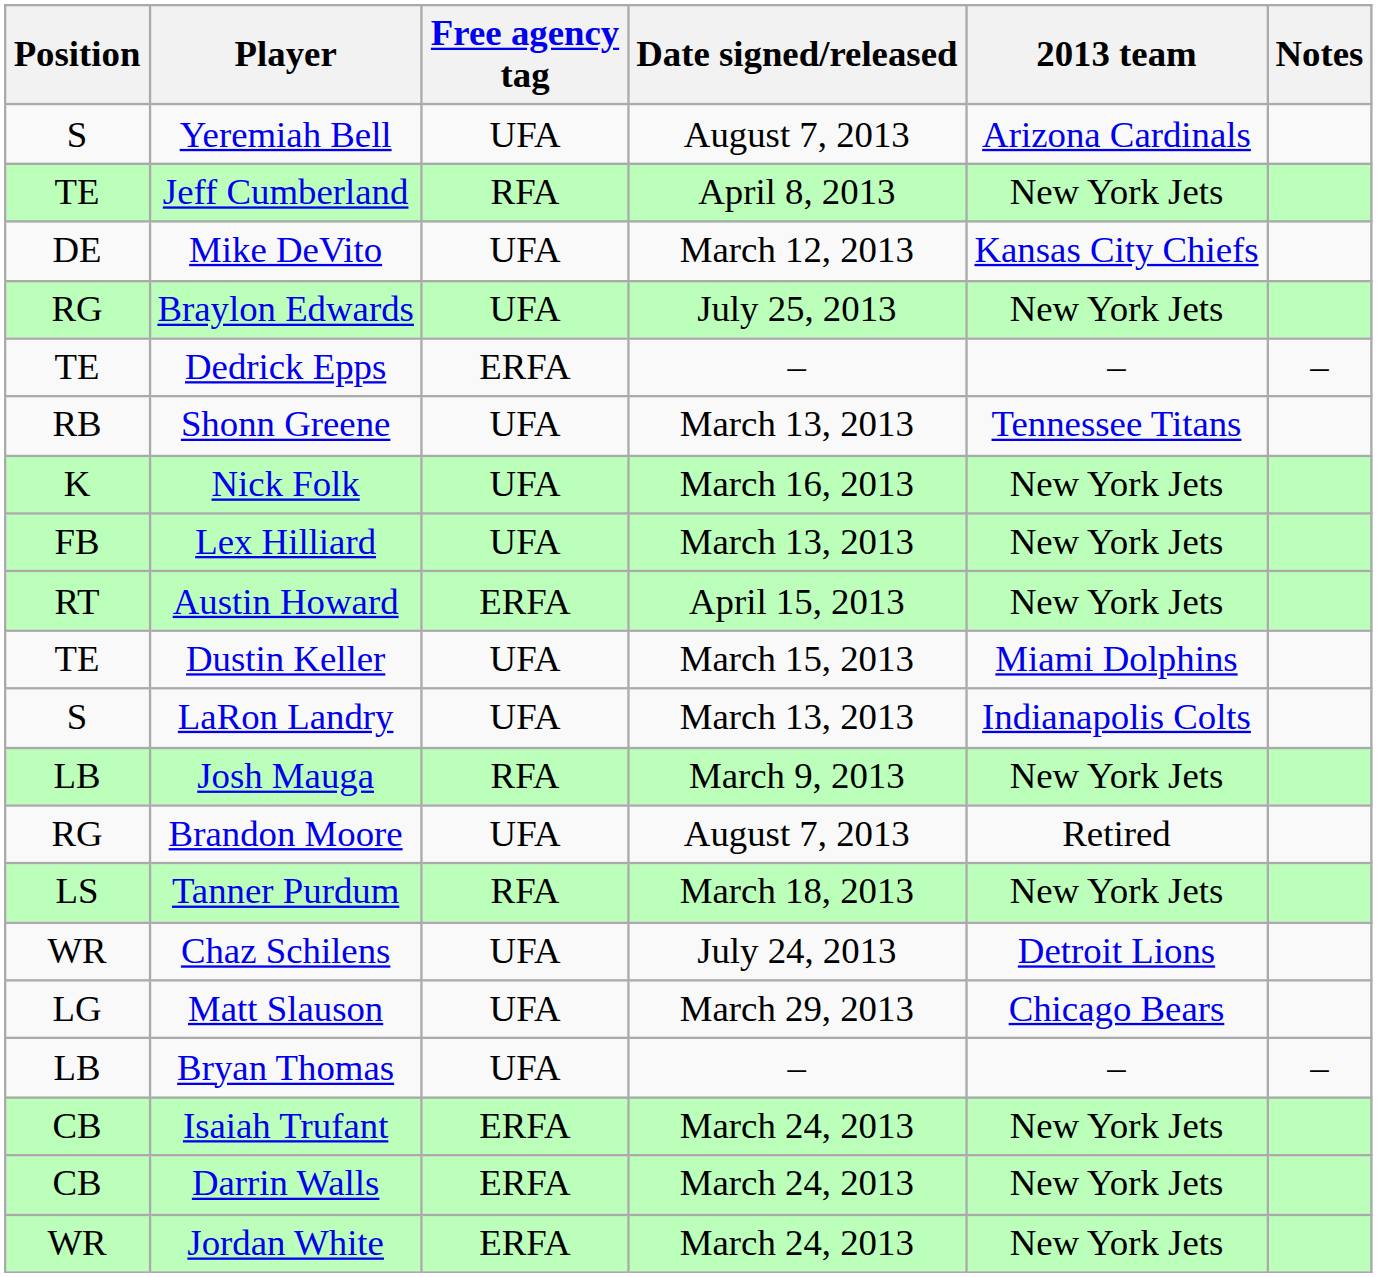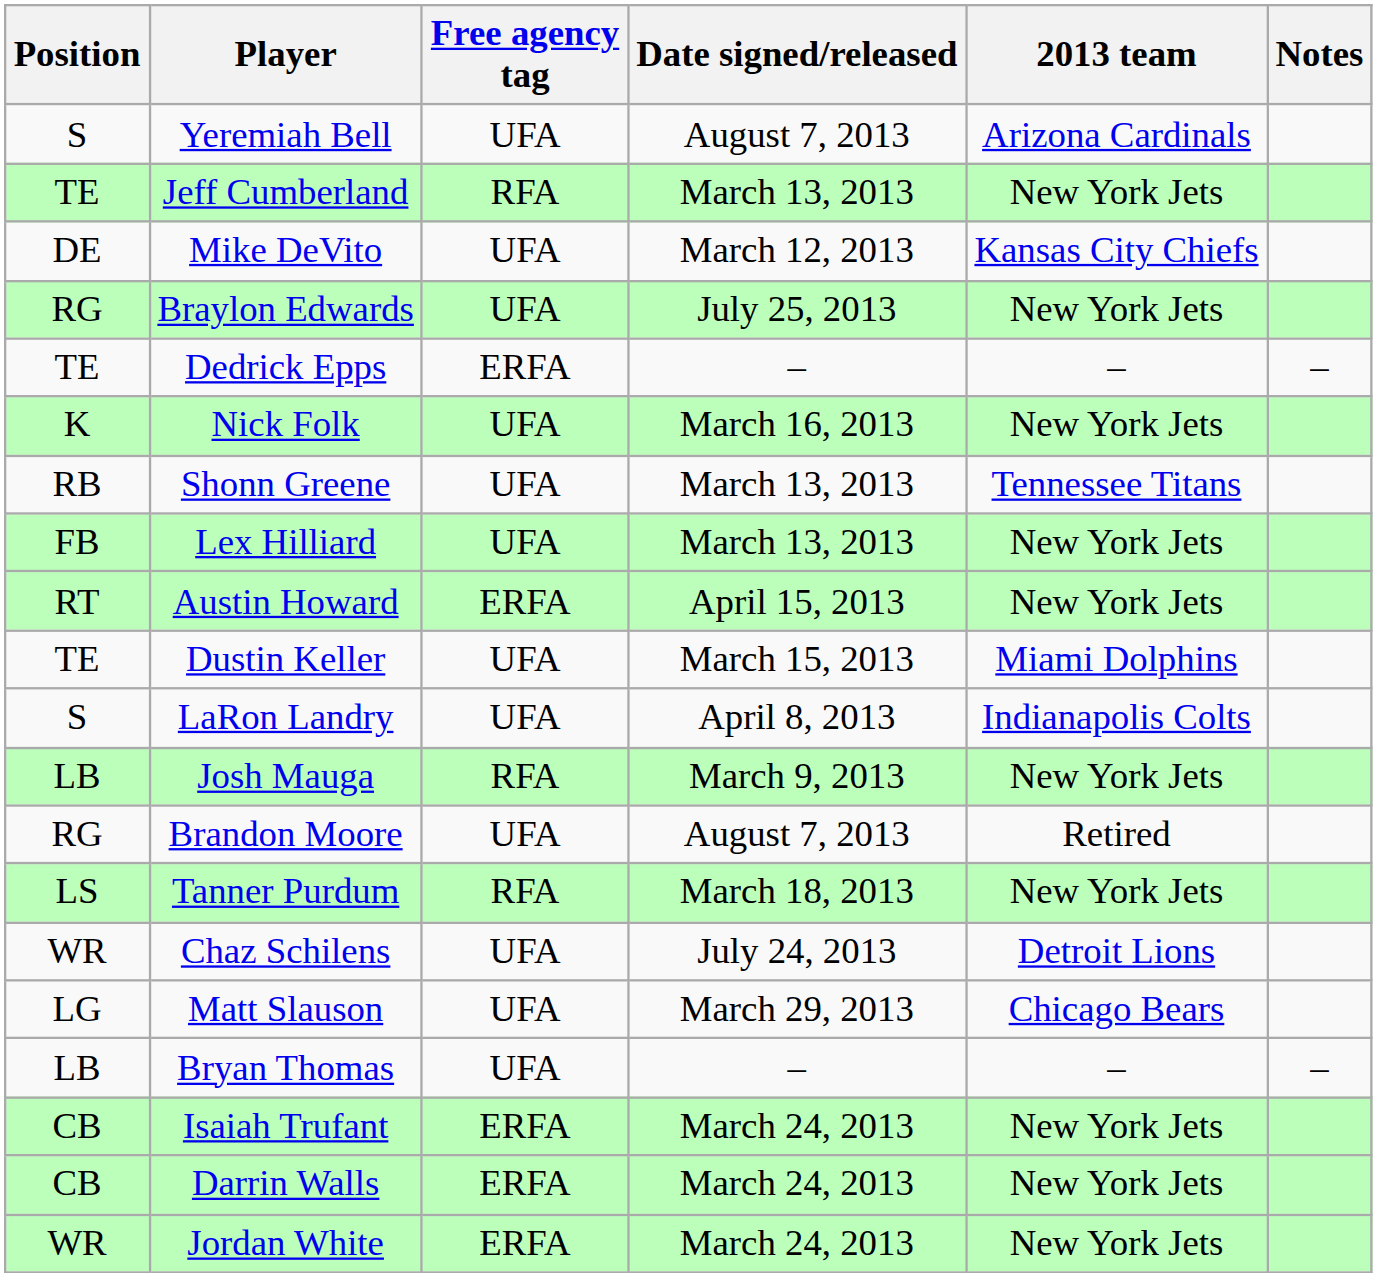 <table class="wikitable" style="text-align:center">
 <tr>
 <th>Position</th>
 <th>Player</th>
 <th><a href='#'>Free agency</a><br>tag</th>
 <th>Date signed/released</th>
 <th>2013 team</th>
 <th>Notes</th>
 </tr>
 <tr>
 <td>S</td>
 <td><a href='#'>Yeremiah Bell</a></td>
 <td>UFA</td>
 <td>August 7, 2013</td>
 <td><a href='#'>Arizona Cardinals</a></td>
 <td></td>
 </tr>
 <tr style="background:#bfb">
 <td>TE</td>
 <td><a href='#'>Jeff Cumberland</a></td>
 <td>RFA</td>
-<td>April 8, 2013</td>
+<td>March 13, 2013</td>
 <td>New York Jets</td>
 <td></td>
 </tr>
 <tr>
 <td>DE</td>
 <td><a href='#'>Mike DeVito</a></td>
 <td>UFA</td>
 <td>March 12, 2013</td>
 <td><a href='#'>Kansas City Chiefs</a></td>
 <td></td>
 </tr>
 <tr style="background:#bfb">
 <td>RG</td>
 <td><a href='#'>Braylon Edwards</a></td>
 <td>UFA</td>
 <td>July 25, 2013</td>
 <td>New York Jets</td>
 <td></td>
 </tr>
 <tr>
 <td>TE</td>
 <td><a href='#'>Dedrick Epps</a></td>
 <td>ERFA</td>
 <td>–</td>
 <td>–</td>
 <td>–</td>
 </tr>
+<tr style="background:#bfb">
+<td>K</td>
+<td><a href='#'>Nick Folk</a></td>
+<td>UFA</td>
+<td>March 16, 2013</td>
+<td>New York Jets</td>
+<td></td>
+</tr>
 <tr>
 <td>RB</td>
 <td><a href='#'>Shonn Greene</a></td>
 <td>UFA</td>
 <td>March 13, 2013</td>
 <td><a href='#'>Tennessee Titans</a></td>
-<td></td>
-</tr>
-<tr style="background:#bfb">
-<td>K</td>
-<td><a href='#'>Nick Folk</a></td>
-<td>UFA</td>
-<td>March 16, 2013</td>
-<td>New York Jets</td>
 <td></td>
 </tr>
 <tr style="background:#bfb">
 <td>FB</td>
 <td><a href='#'>Lex Hilliard</a></td>
 <td>UFA</td>
 <td>March 13, 2013</td>
 <td>New York Jets</td>
 <td></td>
 </tr>
 <tr style="background:#bfb">
 <td>RT</td>
 <td><a href='#'>Austin Howard</a></td>
 <td>ERFA</td>
 <td>April 15, 2013</td>
 <td>New York Jets</td>
 <td></td>
 </tr>
 <tr>
 <td>TE</td>
 <td><a href='#'>Dustin Keller</a></td>
 <td>UFA</td>
 <td>March 15, 2013</td>
 <td><a href='#'>Miami Dolphins</a></td>
 <td></td>
 </tr>
 <tr>
 <td>S</td>
 <td><a href='#'>LaRon Landry</a></td>
 <td>UFA</td>
-<td>March 13, 2013</td>
+<td>April 8, 2013</td>
 <td><a href='#'>Indianapolis Colts</a></td>
 <td></td>
 </tr>
 <tr style="background:#bfb">
 <td>LB</td>
 <td><a href='#'>Josh Mauga</a></td>
 <td>RFA</td>
 <td>March 9, 2013</td>
 <td>New York Jets</td>
 <td></td>
 </tr>
 <tr>
 <td>RG</td>
 <td><a href='#'>Brandon Moore</a></td>
 <td>UFA</td>
 <td>August 7, 2013</td>
 <td>Retired</td>
 <td></td>
 </tr>
 <tr style="background:#bfb">
 <td>LS</td>
 <td><a href='#'>Tanner Purdum</a></td>
 <td>RFA</td>
 <td>March 18, 2013</td>
 <td>New York Jets</td>
 <td></td>
 </tr>
 <tr>
 <td>WR</td>
 <td><a href='#'>Chaz Schilens</a></td>
 <td>UFA</td>
 <td>July 24, 2013</td>
 <td><a href='#'>Detroit Lions</a></td>
 <td></td>
 </tr>
 <tr>
 <td>LG</td>
 <td><a href='#'>Matt Slauson</a></td>
 <td>UFA</td>
 <td>March 29, 2013</td>
 <td><a href='#'>Chicago Bears</a></td>
 <td></td>
 </tr>
 <tr>
 <td>LB</td>
 <td><a href='#'>Bryan Thomas</a></td>
 <td>UFA</td>
 <td>–</td>
 <td>–</td>
 <td>–</td>
 </tr>
 <tr style="background:#bfb">
 <td>CB</td>
 <td><a href='#'>Isaiah Trufant</a></td>
 <td>ERFA</td>
 <td>March 24, 2013</td>
 <td>New York Jets</td>
 <td></td>
 </tr>
 <tr style="background:#bfb">
 <td>CB</td>
 <td><a href='#'>Darrin Walls</a></td>
 <td>ERFA</td>
 <td>March 24, 2013</td>
 <td>New York Jets</td>
 <td></td>
 </tr>
 <tr style="background:#bfb">
 <td>WR</td>
 <td><a href='#'>Jordan White</a></td>
 <td>ERFA</td>
 <td>March 24, 2013</td>
 <td>New York Jets</td>
 <td></td>
 </tr>
 </table>
